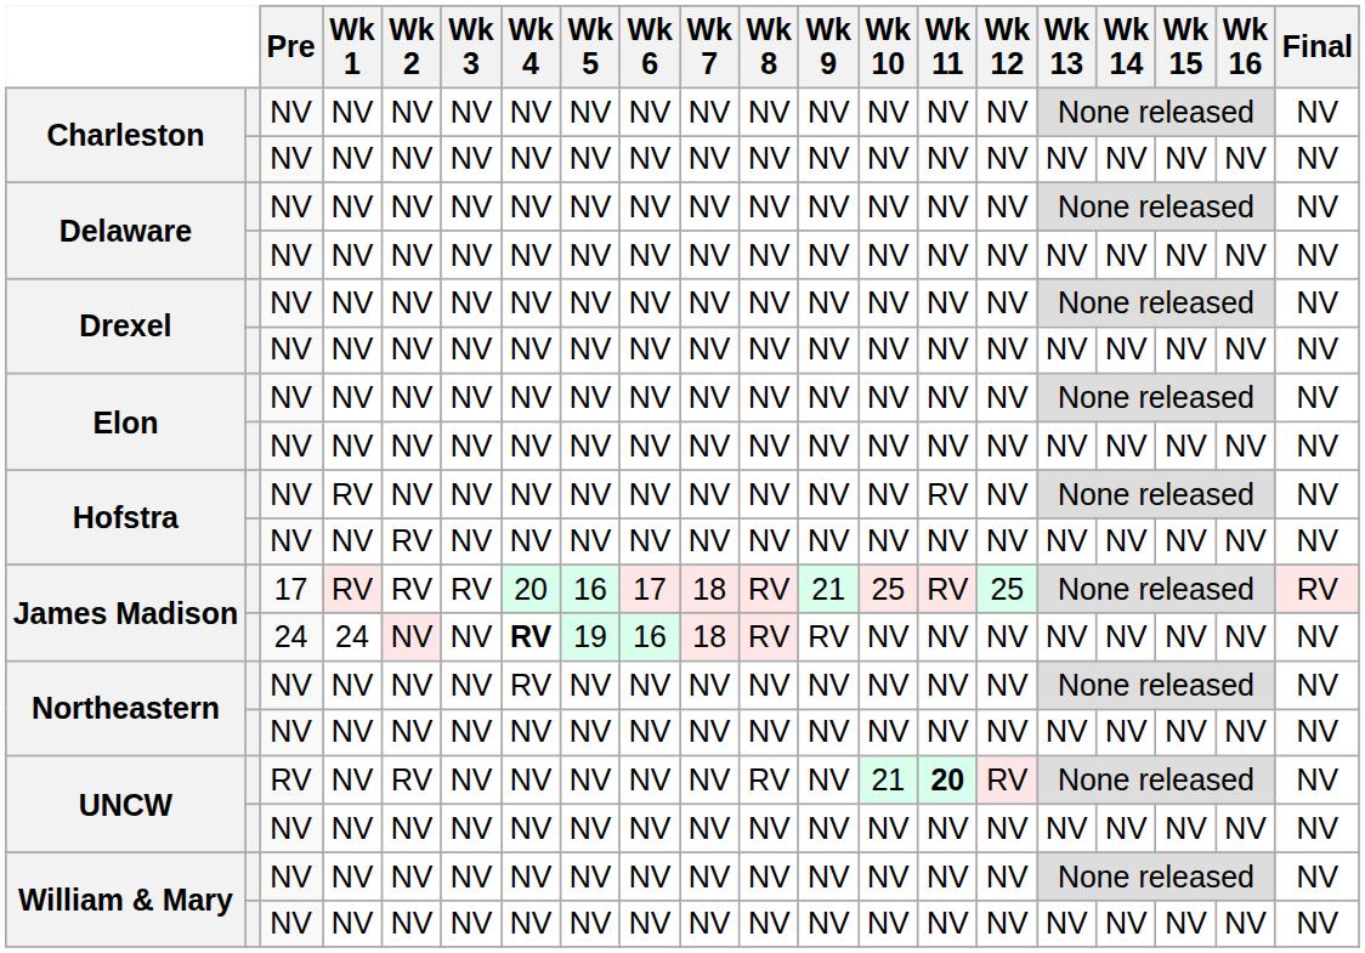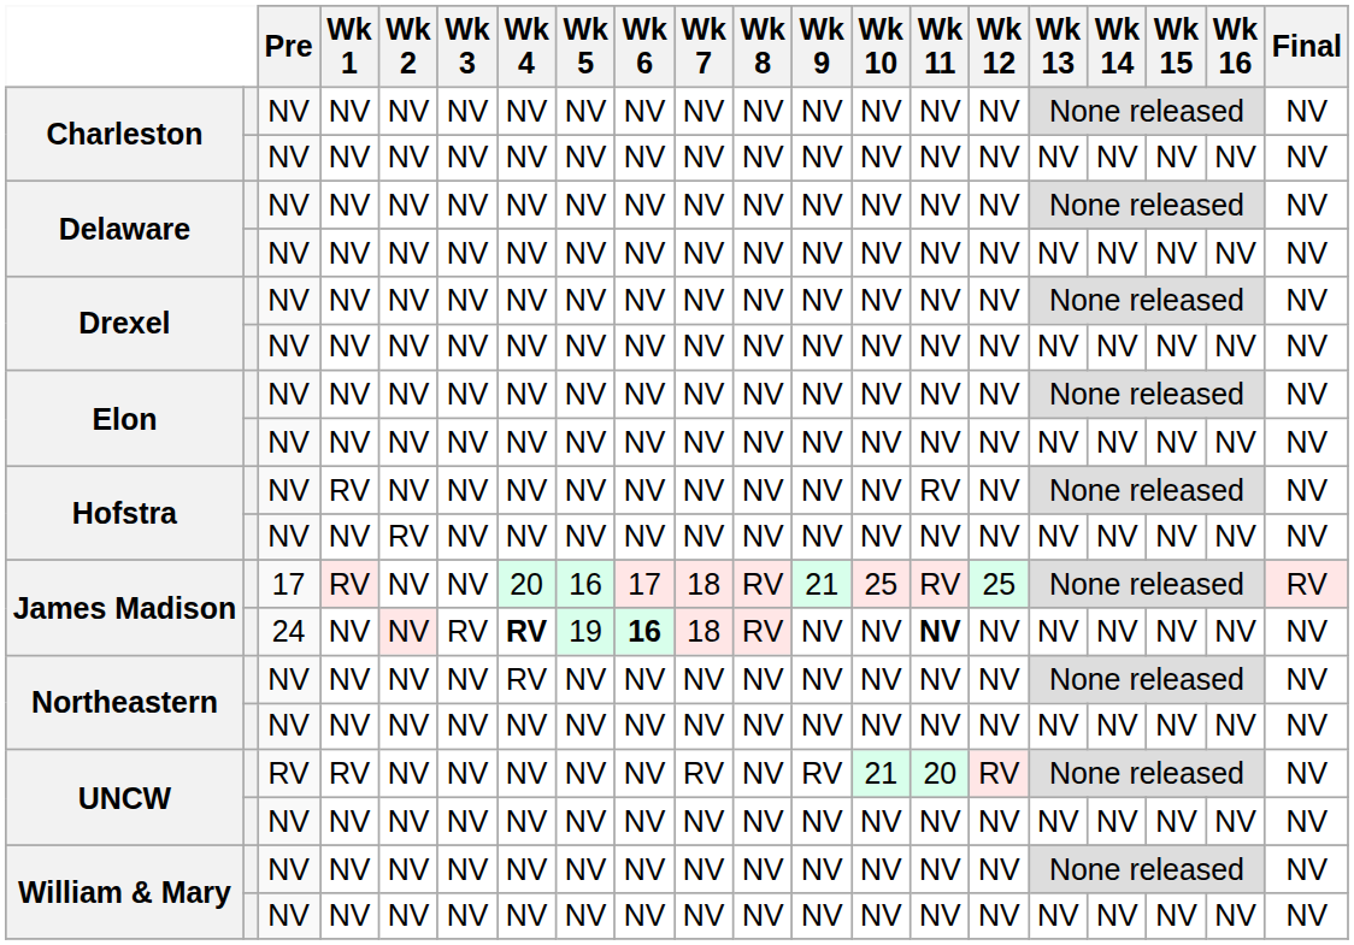 <table class="wikitable" style="white-space:nowrap;font-size:90%;text-align:center;">
 <tr>
 <th colspan=2 style="background:white; border-top-style:hidden; border-left-style:hidden;"> </th>
 <th>Pre</th>
 <th>Wk<br> 1</th>
 <th>Wk<br>2</th>
 <th>Wk<br>3</th>
 <th>Wk<br>4</th>
 <th>Wk<br>5</th>
 <th>Wk<br>6</th>
 <th>Wk<br>7</th>
 <th>Wk<br>8</th>
 <th>Wk<br>9</th>
 <th>Wk<br>10</th>
 <th>Wk<br>11</th>
 <th>Wk<br>12</th>
 <th>Wk<br>13</th>
 <th>Wk<br>14</th>
 <th>Wk<br>15</th>
 <th>Wk<br>16</th>
 <th>Final</th>
 </tr>
 <tr>
 <th rowspan=2 style=>Charleston</th>
 <th></th>
 <td>NV</td>
 <td style="background:#FFF;">NV</td>
 <td style="background:#FFF;">NV</td>
 <td style="background:#FFF;">NV</td>
 <td style="background:#FFF;">NV</td>
 <td style="background:#FFF;">NV</td>
 <td style="background:#FFF;">NV</td>
 <td style="background:#FFF;">NV</td>
 <td style="background:#FFF;">NV</td>
 <td style="background:#FFF;">NV</td>
 <td style="background:#FFF;">NV</td>
 <td style="background:#FFF;">NV</td>
 <td style="background:#FFF;">NV</td>
 <td colspan="4" style="background:#DDD;">None released</td>
 <td style="background:#FFF;">NV</td>
 </tr>
 <tr>
 <th></th>
 <td>NV</td>
 <td style="background:#FFF;">NV</td>
 <td style="background:#FFF;">NV</td>
 <td style="background:#FFF;">NV</td>
 <td style="background:#FFF;">NV</td>
 <td style="background:#FFF;">NV</td>
 <td style="background:#FFF;">NV</td>
 <td style="background:#FFF;">NV</td>
 <td style="background:#FFF;">NV</td>
 <td style="background:#FFF;">NV</td>
 <td style="background:#FFF;">NV</td>
 <td style="background:#FFF;">NV</td>
 <td style="background:#FFF;">NV</td>
 <td style="background:#FFF;">NV</td>
 <td style="background:#FFF;">NV</td>
 <td style="background:#FFF;">NV</td>
 <td style="background:#FFF;">NV</td>
 <td style="background:#FFF;">NV</td>
 </tr>
 <tr>
 <th rowspan=2 style=>Delaware</th>
 <th></th>
 <td>NV</td>
 <td style="background:#FFF;">NV</td>
 <td style="background:#FFF;">NV</td>
 <td style="background:#FFF;">NV</td>
 <td style="background:#FFF;">NV</td>
 <td style="background:#FFF;">NV</td>
 <td style="background:#FFF;">NV</td>
 <td style="background:#FFF;">NV</td>
 <td style="background:#FFF;">NV</td>
 <td style="background:#FFF;">NV</td>
 <td style="background:#FFF;">NV</td>
 <td style="background:#FFF;">NV</td>
 <td style="background:#FFF;">NV</td>
 <td colspan="4" style="background:#DDD;">None released</td>
 <td style="background:#FFF;">NV</td>
 </tr>
 <tr>
 <th></th>
 <td>NV</td>
 <td style="background:#FFF;">NV</td>
 <td style="background:#FFF;">NV</td>
 <td style="background:#FFF;">NV</td>
 <td style="background:#FFF;">NV</td>
 <td style="background:#FFF;">NV</td>
 <td style="background:#FFF;">NV</td>
 <td style="background:#FFF;">NV</td>
 <td style="background:#FFF;">NV</td>
 <td style="background:#FFF;">NV</td>
 <td style="background:#FFF;">NV</td>
 <td style="background:#FFF;">NV</td>
 <td style="background:#FFF;">NV</td>
 <td style="background:#FFF;">NV</td>
 <td style="background:#FFF;">NV</td>
 <td style="background:#FFF;">NV</td>
 <td style="background:#FFF;">NV</td>
 <td style="background:#FFF;">NV</td>
 </tr>
 <tr>
 <th rowspan=2 style=>Drexel</th>
 <th></th>
 <td>NV</td>
 <td style="background:#FFF;">NV</td>
 <td style="background:#FFF;">NV</td>
 <td style="background:#FFF;">NV</td>
 <td style="background:#FFF;">NV</td>
 <td style="background:#FFF;">NV</td>
 <td style="background:#FFF;">NV</td>
 <td style="background:#FFF;">NV</td>
 <td style="background:#FFF;">NV</td>
 <td style="background:#FFF;">NV</td>
 <td style="background:#FFF;">NV</td>
 <td style="background:#FFF;">NV</td>
 <td style="background:#FFF;">NV</td>
 <td colspan="4" style="background:#DDD;">None released</td>
 <td style="background:#FFF;">NV</td>
 </tr>
 <tr>
 <th></th>
 <td>NV</td>
 <td style="background:#FFF;">NV</td>
 <td style="background:#FFF;">NV</td>
 <td style="background:#FFF;">NV</td>
 <td style="background:#FFF;">NV</td>
 <td style="background:#FFF;">NV</td>
 <td style="background:#FFF;">NV</td>
 <td style="background:#FFF;">NV</td>
 <td style="background:#FFF;">NV</td>
 <td style="background:#FFF;">NV</td>
 <td style="background:#FFF;">NV</td>
 <td style="background:#FFF;">NV</td>
 <td style="background:#FFF;">NV</td>
 <td style="background:#FFF;">NV</td>
 <td style="background:#FFF;">NV</td>
 <td style="background:#FFF;">NV</td>
 <td style="background:#FFF;">NV</td>
 <td style="background:#FFF;">NV</td>
 </tr>
 <tr>
 <th rowspan=2 style=>Elon</th>
 <th></th>
 <td>NV</td>
 <td style="background:#FFF;">NV</td>
 <td style="background:#FFF;">NV</td>
 <td style="background:#FFF;">NV</td>
 <td style="background:#FFF;">NV</td>
 <td style="background:#FFF;">NV</td>
 <td style="background:#FFF;">NV</td>
 <td style="background:#FFF;">NV</td>
 <td style="background:#FFF;">NV</td>
 <td style="background:#FFF;">NV</td>
 <td style="background:#FFF;">NV</td>
 <td style="background:#FFF;">NV</td>
 <td style="background:#FFF;">NV</td>
 <td colspan="4" style="background:#DDD;">None released</td>
 <td style="background:#FFF;">NV</td>
 </tr>
 <tr>
 <th></th>
 <td>NV</td>
 <td style="background:#FFF;">NV</td>
 <td style="background:#FFF;">NV</td>
 <td style="background:#FFF;">NV</td>
 <td style="background:#FFF;">NV</td>
 <td style="background:#FFF;">NV</td>
 <td style="background:#FFF;">NV</td>
 <td style="background:#FFF;">NV</td>
 <td style="background:#FFF;">NV</td>
 <td style="background:#FFF;">NV</td>
 <td style="background:#FFF;">NV</td>
 <td style="background:#FFF;">NV</td>
 <td style="background:#FFF;">NV</td>
 <td style="background:#FFF;">NV</td>
 <td style="background:#FFF;">NV</td>
 <td style="background:#FFF;">NV</td>
 <td style="background:#FFF;">NV</td>
 <td style="background:#FFF;">NV</td>
 </tr>
 <tr>
 <th rowspan=2 style=>Hofstra</th>
 <th></th>
 <td>NV</td>
 <td style="background:#FFF;">RV</td>
 <td style="background:#FFF;">NV</td>
 <td style="background:#FFF;">NV</td>
 <td style="background:#FFF;">NV</td>
 <td style="background:#FFF;">NV</td>
 <td style="background:#FFF;">NV</td>
 <td style="background:#FFF;">NV</td>
 <td style="background:#FFF;">NV</td>
 <td style="background:#FFF;">NV</td>
 <td style="background:#FFF;">NV</td>
 <td style="background:#FFF;">RV</td>
 <td style="background:#FFF;">NV</td>
 <td colspan="4" style="background:#DDD;">None released</td>
 <td style="background:#FFF;">NV</td>
 </tr>
 <tr>
 <th></th>
 <td>NV</td>
 <td style="background:#FFF;">NV</td>
 <td style="background:#FFF;">RV</td>
 <td style="background:#FFF;">NV</td>
 <td style="background:#FFF;">NV</td>
 <td style="background:#FFF;">NV</td>
 <td style="background:#FFF;">NV</td>
 <td style="background:#FFF;">NV</td>
 <td style="background:#FFF;">NV</td>
 <td style="background:#FFF;">NV</td>
 <td style="background:#FFF;">NV</td>
 <td style="background:#FFF;">NV</td>
 <td style="background:#FFF;">NV</td>
 <td style="background:#FFF;">NV</td>
 <td style="background:#FFF;">NV</td>
 <td style="background:#FFF;">NV</td>
 <td style="background:#FFF;">NV</td>
 <td style="background:#FFF;">NV</td>
 </tr>
 <tr>
 <th rowspan=2 style=>James Madison</th>
 <th></th>
 <td>17</td>
 <td style="background:#ffe6e6;">RV</td>
-<td style="background:#FFF;">RV</td>
-<td style="background:#FFF;">RV</td>
+<td style="background:#FFF;">NV</td>
+<td style="background:#FFF;">NV</td>
 <td style="background:#d8ffeb;">20</td>
 <td style="background:#d8ffeb;">16</td>
 <td style="background:#ffe6e6;">17</td>
 <td style="background:#ffe6e6;">18</td>
 <td style="background:#ffe6e6;">RV</td>
 <td style="background:#d8ffeb;">21</td>
 <td style="background:#ffe6e6;">25</td>
 <td style="background:#ffe6e6;">RV</td>
 <td style="background:#d8ffeb;">25</td>
 <td colspan="4" style="background:#DDD;">None released</td>
 <td style="background:#ffe6e6;">RV</td>
 </tr>
 <tr>
 <th></th>
 <td>24</td>
-<td style="background:#FFF;">24</td>
+<td style="background:#FFF;">NV</td>
 <td style="background:#ffe6e6;">NV</td>
-<td style="background:#FFF;">NV</td>
+<td style="background:#FFF;">RV</td>
 <td style="background:#FFF;"><strong>RV</strong></td>
 <td style="background:#d8ffeb;">19</td>
-<td style="background:#d8ffeb;">16</td>
+<td style="background:#d8ffeb;"><strong>16</strong></td>
 <td style="background:#ffe6e6;">18</td>
 <td style="background:#ffe6e6;">RV</td>
-<td style="background:#FFF;">RV</td>
 <td style="background:#FFF;">NV</td>
 <td style="background:#FFF;">NV</td>
+<td style="background:#FFF;"><strong>NV</strong></td>
 <td style="background:#FFF;">NV</td>
 <td style="background:#FFF;">NV</td>
 <td style="background:#FFF;">NV</td>
 <td style="background:#FFF;">NV</td>
 <td style="background:#FFF;">NV</td>
 <td style="background:#FFF;">NV</td>
 </tr>
 <tr>
 <th rowspan=2 style=>Northeastern</th>
 <th></th>
 <td>NV</td>
 <td style="background:#FFF;">NV</td>
 <td style="background:#FFF;">NV</td>
 <td style="background:#FFF;">NV</td>
 <td style="background:#FFF;">RV</td>
 <td style="background:#FFF;">NV</td>
 <td style="background:#FFF;">NV</td>
 <td style="background:#FFF;">NV</td>
 <td style="background:#FFF;">NV</td>
 <td style="background:#FFF;">NV</td>
 <td style="background:#FFF;">NV</td>
 <td style="background:#FFF;">NV</td>
 <td style="background:#FFF;">NV</td>
 <td colspan="4" style="background:#DDD;">None released</td>
 <td style="background:#FFF;">NV</td>
 </tr>
 <tr>
 <th></th>
 <td>NV</td>
 <td style="background:#FFF;">NV</td>
 <td style="background:#FFF;">NV</td>
 <td style="background:#FFF;">NV</td>
 <td style="background:#FFF;">NV</td>
 <td style="background:#FFF;">NV</td>
 <td style="background:#FFF;">NV</td>
 <td style="background:#FFF;">NV</td>
 <td style="background:#FFF;">NV</td>
 <td style="background:#FFF;">NV</td>
 <td style="background:#FFF;">NV</td>
 <td style="background:#FFF;">NV</td>
 <td style="background:#FFF;">NV</td>
 <td style="background:#FFF;">NV</td>
 <td style="background:#FFF;">NV</td>
 <td style="background:#FFF;">NV</td>
 <td style="background:#FFF;">NV</td>
 <td style="background:#FFF;">NV</td>
 </tr>
 <tr>
 <th rowspan=2 style=>UNCW</th>
 <th></th>
 <td>RV</td>
-<td style="background:#FFF;">NV</td>
 <td style="background:#FFF;">RV</td>
 <td style="background:#FFF;">NV</td>
 <td style="background:#FFF;">NV</td>
 <td style="background:#FFF;">NV</td>
 <td style="background:#FFF;">NV</td>
 <td style="background:#FFF;">NV</td>
 <td style="background:#FFF;">RV</td>
 <td style="background:#FFF;">NV</td>
+<td style="background:#FFF;">RV</td>
 <td style="background:#d8ffeb;">21</td>
-<td style="background:#d8ffeb;"><strong>20</strong></td>
+<td style="background:#d8ffeb;">20</td>
 <td style="background:#ffe6e6;">RV</td>
 <td colspan="4" style="background:#DDD;">None released</td>
 <td style="background:#FFF;">NV</td>
 </tr>
 <tr>
 <th></th>
 <td>NV</td>
 <td style="background:#FFF;">NV</td>
 <td style="background:#FFF;">NV</td>
 <td style="background:#FFF;">NV</td>
 <td style="background:#FFF;">NV</td>
 <td style="background:#FFF;">NV</td>
 <td style="background:#FFF;">NV</td>
 <td style="background:#FFF;">NV</td>
 <td style="background:#FFF;">NV</td>
 <td style="background:#FFF;">NV</td>
 <td style="background:#FFF;">NV</td>
 <td style="background:#FFF;">NV</td>
 <td style="background:#FFF;">NV</td>
 <td style="background:#FFF;">NV</td>
 <td style="background:#FFF;">NV</td>
 <td style="background:#FFF;">NV</td>
 <td style="background:#FFF;">NV</td>
 <td style="background:#FFF;">NV</td>
 </tr>
 <tr>
 <th rowspan=2 style=>William & Mary</th>
 <th></th>
 <td>NV</td>
 <td style="background:#FFF;">NV</td>
 <td style="background:#FFF;">NV</td>
 <td style="background:#FFF;">NV</td>
 <td style="background:#FFF;">NV</td>
 <td style="background:#FFF;">NV</td>
 <td style="background:#FFF;">NV</td>
 <td style="background:#FFF;">NV</td>
 <td style="background:#FFF;">NV</td>
 <td style="background:#FFF;">NV</td>
 <td style="background:#FFF;">NV</td>
 <td style="background:#FFF;">NV</td>
 <td style="background:#FFF;">NV</td>
 <td colspan="4" style="background:#DDD;">None released</td>
 <td style="background:#FFF;">NV</td>
 </tr>
 <tr>
 <th></th>
 <td>NV</td>
 <td style="background:#FFF;">NV</td>
 <td style="background:#FFF;">NV</td>
 <td style="background:#FFF;">NV</td>
 <td style="background:#FFF;">NV</td>
 <td style="background:#FFF;">NV</td>
 <td style="background:#FFF;">NV</td>
 <td style="background:#FFF;">NV</td>
 <td style="background:#FFF;">NV</td>
 <td style="background:#FFF;">NV</td>
 <td style="background:#FFF;">NV</td>
 <td style="background:#FFF;">NV</td>
 <td style="background:#FFF;">NV</td>
 <td style="background:#FFF;">NV</td>
 <td style="background:#FFF;">NV</td>
 <td style="background:#FFF;">NV</td>
 <td style="background:#FFF;">NV</td>
 <td style="background:#FFF;">NV</td>
 </tr>
 </table>
